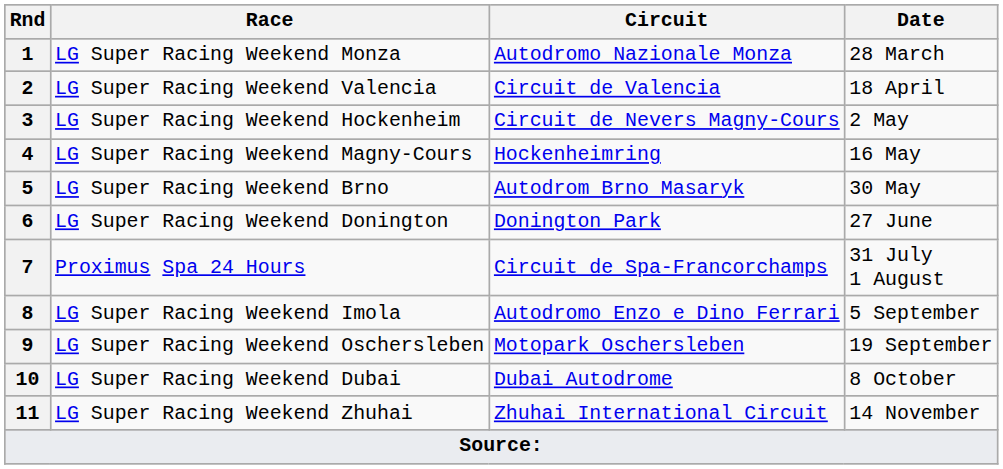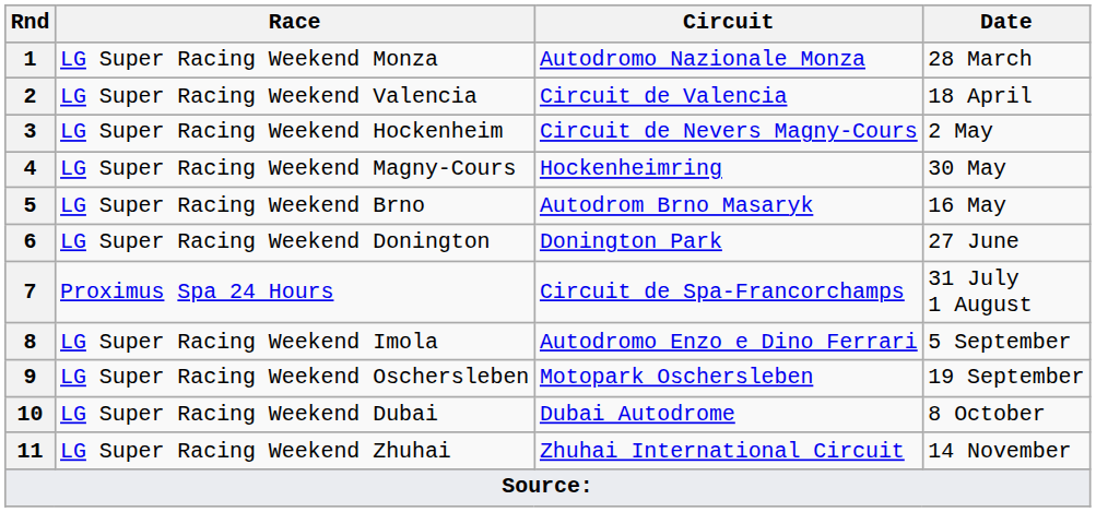 <table class="wikitable" style="font-size: 90%;">
 <tr>
 <th>Rnd</th>
 <th>Race</th>
 <th>Circuit</th>
 <th>Date</th>
 </tr>
 <tr>
 <th>1</th>
 <td> <a href='#'>LG</a> Super Racing Weekend Monza</td>
 <td><a href='#'>Autodromo Nazionale Monza</a></td>
 <td>28 March</td>
 </tr>
 <tr>
 <th>2</th>
 <td> <a href='#'>LG</a> Super Racing Weekend Valencia</td>
 <td><a href='#'>Circuit de Valencia</a></td>
 <td>18 April</td>
 </tr>
 <tr>
 <th>3</th>
 <td> <a href='#'>LG</a> Super Racing Weekend Hockenheim</td>
 <td><a href='#'>Circuit de Nevers Magny-Cours</a></td>
 <td>2 May</td>
 </tr>
 <tr>
 <th>4</th>
 <td> <a href='#'>LG</a> Super Racing Weekend Magny-Cours</td>
 <td><a href='#'>Hockenheimring</a></td>
-<td>16 May</td>
+<td>30 May</td>
 </tr>
 <tr>
 <th>5</th>
 <td> <a href='#'>LG</a> Super Racing Weekend Brno</td>
 <td><a href='#'>Autodrom Brno Masaryk</a></td>
-<td>30 May</td>
+<td>16 May</td>
 </tr>
 <tr>
 <th>6</th>
 <td> <a href='#'>LG</a> Super Racing Weekend Donington</td>
 <td><a href='#'>Donington Park</a></td>
 <td>27 June</td>
 </tr>
 <tr>
 <th>7</th>
 <td> <a href='#'>Proximus</a> <a href='#'>Spa 24 Hours</a></td>
 <td><a href='#'>Circuit de Spa-Francorchamps</a></td>
 <td>31 July<br>1 August</td>
 </tr>
 <tr>
 <th>8</th>
 <td> <a href='#'>LG</a> Super Racing Weekend Imola</td>
 <td><a href='#'>Autodromo Enzo e Dino Ferrari</a></td>
 <td>5 September</td>
 </tr>
 <tr>
 <th>9</th>
 <td> <a href='#'>LG</a> Super Racing Weekend Oschersleben</td>
 <td><a href='#'>Motopark Oschersleben</a></td>
 <td>19 September</td>
 </tr>
 <tr>
 <th>10</th>
 <td> <a href='#'>LG</a> Super Racing Weekend Dubai</td>
 <td><a href='#'>Dubai Autodrome</a></td>
 <td>8 October</td>
 </tr>
 <tr>
 <th>11</th>
 <td> <a href='#'>LG</a> Super Racing Weekend Zhuhai</td>
 <td><a href='#'>Zhuhai International Circuit</a></td>
 <td>14 November</td>
 </tr>
 <tr class="sortbottom">
 <td colspan="4" style="background-color:#EAECF0;text-align:center"><strong>Source:</strong></td>
 </tr>
 </table>
